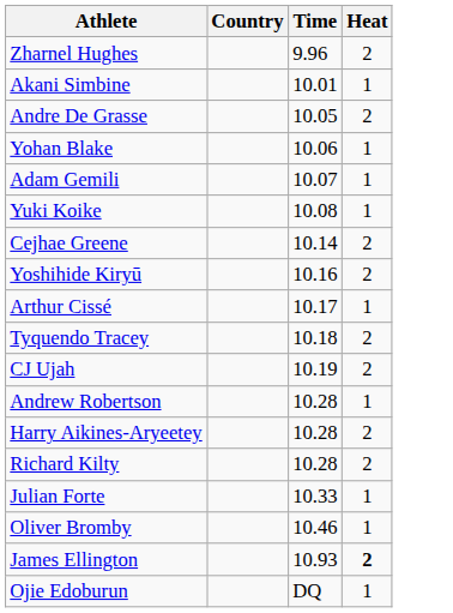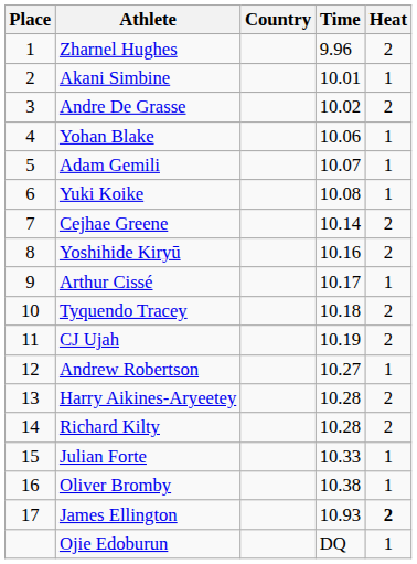 <table class="wikitable">
 <tr>
+<th>Place</th>
 <th>Athlete</th>
 <th>Country</th>
 <th>Time</th>
 <th>Heat</th>
 </tr>
 <tr>
+<td align=center>1</td>
 <td><a href='#'>Zharnel Hughes</a></td>
 <td></td>
 <td>9.96</td>
 <td align=center>2</td>
 </tr>
 <tr>
+<td align=center>2</td>
 <td><a href='#'>Akani Simbine</a></td>
 <td></td>
 <td>10.01</td>
 <td align=center>1</td>
 </tr>
 <tr>
+<td align=center>3</td>
 <td><a href='#'>Andre De Grasse</a></td>
 <td></td>
-<td>10.05</td>
+<td>10.02</td>
 <td align=center>2</td>
 </tr>
 <tr>
+<td align=center>4</td>
 <td><a href='#'>Yohan Blake</a></td>
 <td></td>
 <td>10.06</td>
 <td align=center>1</td>
 </tr>
 <tr>
+<td align=center>5</td>
 <td><a href='#'>Adam Gemili</a></td>
 <td></td>
 <td>10.07</td>
 <td align=center>1</td>
 </tr>
 <tr>
+<td align=center>6</td>
 <td><a href='#'>Yuki Koike</a></td>
 <td></td>
 <td>10.08</td>
 <td align=center>1</td>
 </tr>
 <tr>
+<td align=center>7</td>
 <td><a href='#'>Cejhae Greene</a></td>
 <td></td>
 <td>10.14</td>
 <td align=center>2</td>
 </tr>
 <tr>
+<td align=center>8</td>
 <td><a href='#'>Yoshihide Kiryū</a></td>
 <td></td>
 <td>10.16</td>
 <td align=center>2</td>
 </tr>
 <tr>
+<td align=center>9</td>
 <td><a href='#'>Arthur Cissé</a></td>
 <td></td>
 <td>10.17</td>
 <td align=center>1</td>
 </tr>
 <tr>
+<td align=center>10</td>
 <td><a href='#'>Tyquendo Tracey</a></td>
 <td></td>
 <td>10.18</td>
 <td align=center>2</td>
 </tr>
 <tr>
+<td align=center>11</td>
 <td><a href='#'>CJ Ujah</a></td>
 <td></td>
 <td>10.19</td>
 <td align=center>2</td>
 </tr>
 <tr>
+<td align=center>12</td>
 <td><a href='#'>Andrew Robertson</a></td>
 <td></td>
-<td>10.28</td>
+<td>10.27</td>
 <td align=center>1</td>
 </tr>
 <tr>
+<td align=center>13</td>
 <td><a href='#'>Harry Aikines-Aryeetey</a></td>
 <td></td>
 <td>10.28</td>
 <td align=center>2</td>
 </tr>
 <tr>
+<td align=center>14</td>
 <td><a href='#'>Richard Kilty</a></td>
 <td></td>
 <td>10.28</td>
 <td align=center>2</td>
 </tr>
 <tr>
+<td align=center>15</td>
 <td><a href='#'>Julian Forte</a></td>
 <td></td>
 <td>10.33</td>
 <td align=center>1</td>
 </tr>
 <tr>
+<td align=center>16</td>
 <td><a href='#'>Oliver Bromby</a></td>
 <td></td>
-<td>10.46</td>
+<td>10.38</td>
 <td align=center>1</td>
 </tr>
 <tr>
+<td align=center>17</td>
 <td><a href='#'>James Ellington</a></td>
 <td></td>
 <td>10.93</td>
 <td align=center><strong>2</strong></td>
 </tr>
 <tr>
+<td align=center></td>
 <td><a href='#'>Ojie Edoburun</a></td>
 <td></td>
 <td>DQ</td>
 <td align=center>1</td>
 </tr>
 </table>
